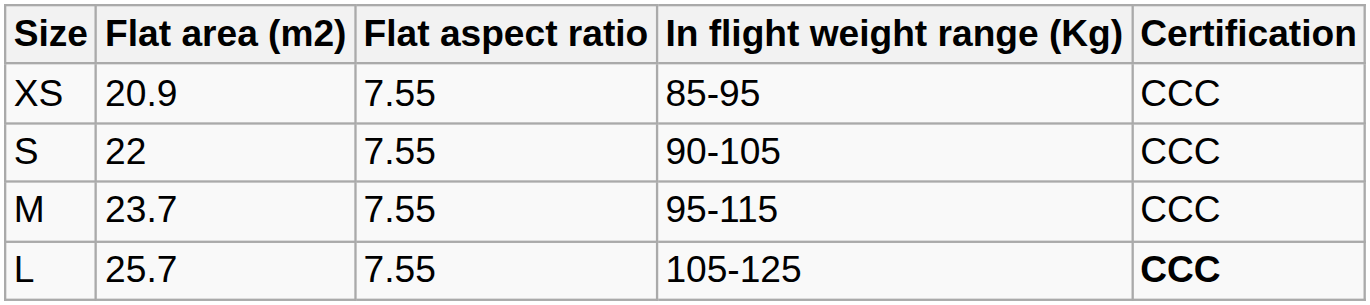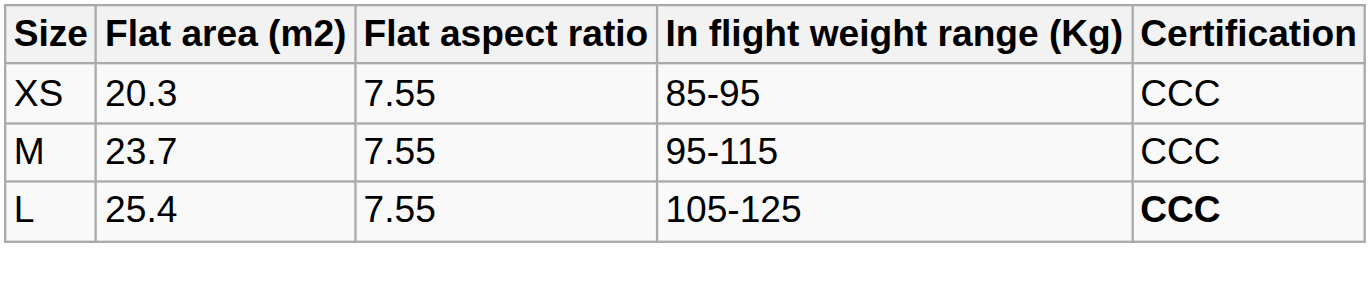 <table class="wikitable">
 <tr>
 <th>Size</th>
 <th>Flat area (m2)</th>
 <th>Flat aspect ratio</th>
 <th>In flight weight range (Kg)</th>
 <th>Certification</th>
 </tr>
 <tr>
 <td>XS</td>
-<td>20.9</td>
+<td>20.3</td>
 <td>7.55</td>
 <td>85-95</td>
-<td>CCC</td>
-</tr>
-<tr>
-<td>S</td>
-<td>22</td>
-<td>7.55</td>
-<td>90-105</td>
 <td>CCC</td>
 </tr>
 <tr>
 <td>M</td>
 <td>23.7</td>
 <td>7.55</td>
 <td>95-115</td>
 <td>CCC</td>
 </tr>
 <tr>
 <td>L</td>
-<td>25.7</td>
+<td>25.4</td>
 <td>7.55</td>
 <td>105-125</td>
 <td><strong>CCC</strong></td>
 </tr>
 </table>
